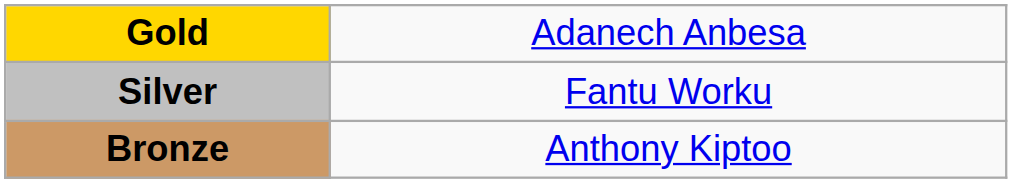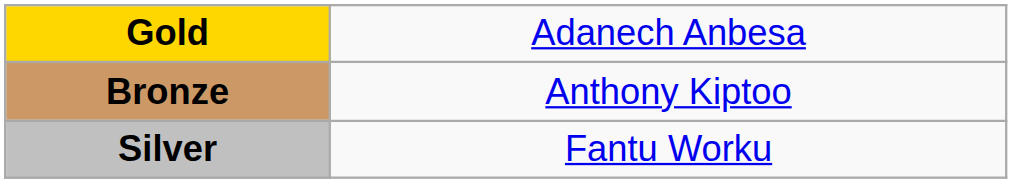 <table class="wikitable" style=" text-align:center; " width="35%">
 <tr>
 <td style="background:gold"><strong>Gold</strong></td>
 <td><a href='#'>Adanech Anbesa</a> <br><small></small></td>
 </tr>
 <tr>
+<td style="background:#cc9966"><strong>Bronze</strong></td>
+<td><a href='#'>Anthony Kiptoo</a> <br><small></small></td>
+</tr>
+<tr>
 <td style="background:silver"><strong>Silver</strong></td>
 <td><a href='#'>Fantu Worku</a><br><small> </small></td>
 </tr>
-<tr>
-<td style="background:#cc9966"><strong>Bronze</strong></td>
-<td><a href='#'>Anthony Kiptoo</a> <br><small></small></td>
-</tr>
 </table>
